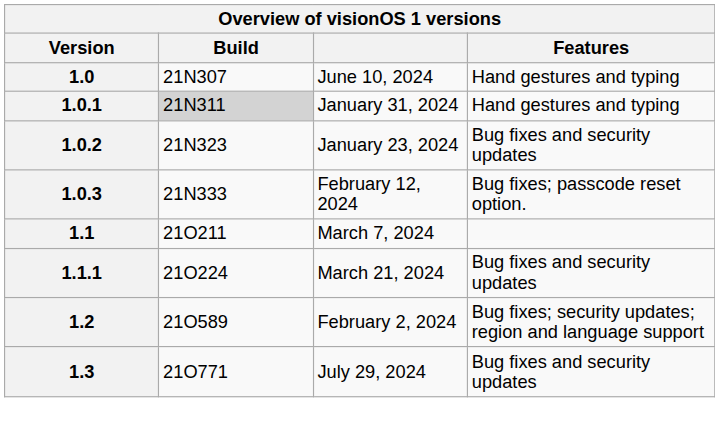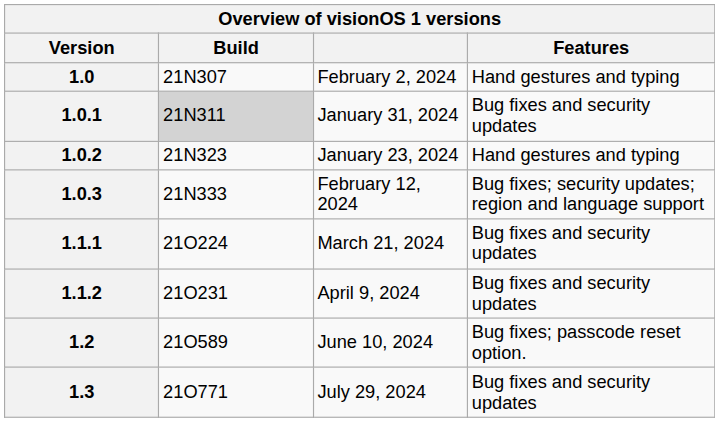 <table class="wikitable mw-collapsible mw-collapsed" style="width:100%;">
 <tr>
 <th colspan="4">Overview of visionOS 1 versions</th>
 </tr>
 <tr>
 <th scope="col" style="width:8em;">Version</th>
 <th scope="col" style="width:8em;">Build</th>
 <th scope="col" style="width:8em;"></th>
 <th scope="col">Features</th>
 </tr>
 <tr>
 <th scope="row">1.0</th>
 <td>21N307</td>
-<td>June 10, 2024</td>
+<td>February 2, 2024</td>
 <td>Hand gestures and typing</td>
 </tr>
 <tr>
 <th scope="row">1.0.1</th>
 <td style="background: lightgrey;">21N311</td>
 <td>January 31, 2024</td>
-<td>Hand gestures and typing</td>
+<td>Bug fixes and security updates</td>
 </tr>
 <tr>
 <th scope="row">1.0.2</th>
 <td>21N323</td>
 <td>January 23, 2024</td>
-<td>Bug fixes and security updates</td>
+<td>Hand gestures and typing</td>
 </tr>
 <tr>
 <th scope="row">1.0.3</th>
 <td>21N333</td>
 <td>February 12, 2024</td>
-<td>Bug fixes; passcode reset option.</td>
-</tr>
-<tr>
-<th scope="row">1.1</th>
-<td>21O211</td>
-<td>March 7, 2024</td>
-<td></td>
+<td>Bug fixes; security updates; region and language support</td>
 </tr>
 <tr>
 <th scope="row">1.1.1</th>
 <td>21O224</td>
 <td>March 21, 2024</td>
 <td>Bug fixes and security updates</td>
 </tr>
 <tr>
+<th scope="row">1.1.2</th>
+<td>21O231</td>
+<td>April 9, 2024</td>
+<td>Bug fixes and security updates</td>
+</tr>
+<tr>
 <th scope="row">1.2</th>
 <td>21O589</td>
-<td>February 2, 2024</td>
-<td>Bug fixes; security updates; region and language support</td>
+<td>June 10, 2024</td>
+<td>Bug fixes; passcode reset option.</td>
 </tr>
 <tr>
 <th scope="row">1.3</th>
 <td>21O771</td>
 <td>July 29, 2024</td>
 <td>Bug fixes and security updates </td>
 </tr>
 </table>
